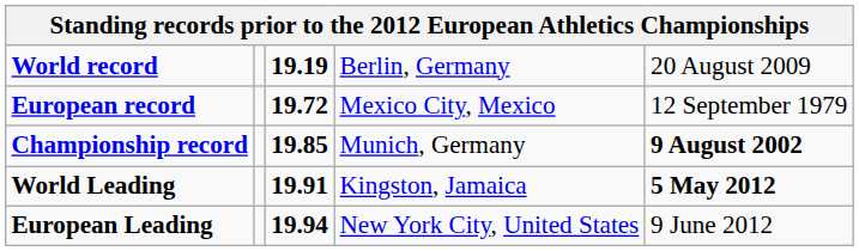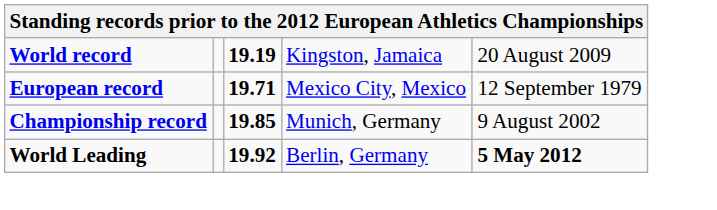 <table class="wikitable">
 <tr>
 <th colspan="5">Standing records prior to the 2012 European Athletics Championships</th>
 </tr>
 <tr>
 <td><strong><a href='#'>World record</a></strong></td>
 <td></td>
 <td><strong>19.19</strong></td>
-<td><a href='#'>Berlin</a>, <a href='#'>Germany</a></td>
+<td><a href='#'>Kingston</a>, <a href='#'>Jamaica</a></td>
 <td>20 August 2009</td>
 </tr>
 <tr>
 <td><strong><a href='#'>European record</a></strong></td>
 <td></td>
-<td><strong>19.72</strong></td>
+<td><strong>19.71</strong></td>
 <td><a href='#'>Mexico City</a>, <a href='#'>Mexico</a></td>
 <td>12 September 1979</td>
 </tr>
 <tr>
 <td><strong><a href='#'>Championship record</a></strong></td>
 <td></td>
 <td><strong>19.85</strong></td>
 <td><a href='#'>Munich</a>, Germany</td>
-<td><strong>9 August 2002</strong></td>
+<td>9 August 2002</td>
 </tr>
 <tr>
 <td><strong>World Leading</strong></td>
 <td></td>
-<td><strong>19.91</strong></td>
-<td><a href='#'>Kingston</a>, <a href='#'>Jamaica</a></td>
+<td><strong>19.92</strong></td>
+<td><a href='#'>Berlin</a>, <a href='#'>Germany</a></td>
 <td><strong>5 May 2012</strong></td>
 </tr>
-<tr>
-<td><strong>European Leading</strong></td>
-<td></td>
-<td><strong>19.94</strong></td>
-<td><a href='#'>New York City</a>, <a href='#'>United States</a></td>
-<td>9 June 2012</td>
-</tr>
 </table>
